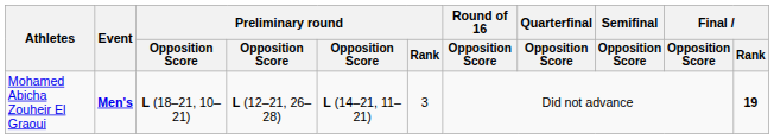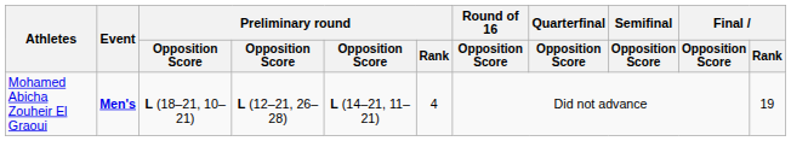 <table class=wikitable style=font-size:90%;text-align:center>
 <tr>
 <th rowspan=2>Athletes</th>
 <th rowspan=2>Event</th>
 <th colspan=4>Preliminary round</th>
 <th>Round of 16</th>
 <th>Quarterfinal</th>
 <th>Semifinal</th>
 <th colspan=2>Final / </th>
 </tr>
 <tr style=font-size:95%>
 <th>Opposition<br>Score</th>
 <th>Opposition<br>Score</th>
 <th>Opposition<br>Score</th>
 <th>Rank</th>
 <th>Opposition<br>Score</th>
 <th>Opposition<br>Score</th>
 <th>Opposition<br>Score</th>
 <th>Opposition<br>Score</th>
 <th>Rank</th>
 </tr>
 <tr>
 <td align=left><a href='#'>Mohamed Abicha</a><br><a href='#'>Zouheir El Graoui</a></td>
 <td align=left><strong><a href='#'>Men's</a></strong></td>
 <td><br> <strong>L</strong> (18–21, 10–21)</td>
 <td><br> <strong>L</strong> (12–21, 26–28)</td>
 <td><br> <strong>L</strong> (14–21, 11–21)</td>
-<td>3</td>
+<td>4</td>
 <td colspan="4">Did not advance</td>
-<td><strong>19</strong></td>
+<td>19</td>
 </tr>
 </table>
